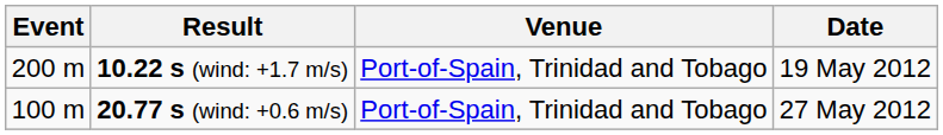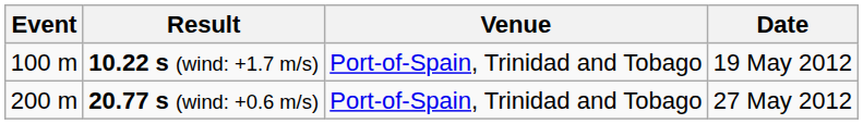 <table class="wikitable" style="border-collapse: collapse; font-size: 95%;">
 <tr>
 <th>Event</th>
 <th>Result</th>
 <th>Venue</th>
 <th>Date</th>
 </tr>
 <tr>
-<td>200 m</td>
+<td>100 m</td>
 <td><strong>10.22 s</strong> <small>(wind: +1.7 m/s)</small></td>
 <td><a href='#'>Port-of-Spain</a>, Trinidad and Tobago</td>
 <td>19 May 2012</td>
 </tr>
 <tr>
-<td>100 m</td>
+<td>200 m</td>
 <td><strong>20.77 s</strong> <small>(wind: +0.6 m/s)</small></td>
 <td><a href='#'>Port-of-Spain</a>, Trinidad and Tobago</td>
 <td>27 May 2012</td>
 </tr>
 </table>
